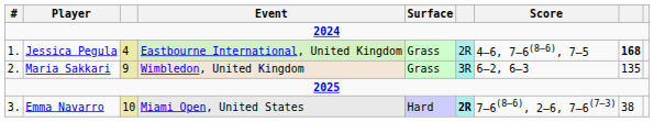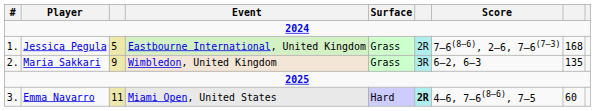 <table class="wikitable sortable nowrap">
 <tr>
 <th>#</th>
 <th>Player</th>
 <th></th>
 <th>Event</th>
 <th>Surface</th>
 <th class="unsortable"></th>
 <th class="unsortable">Score</th>
 <th></th>
 <th class="unsortable"></th>
 </tr>
 <tr>
 <td colspan=9 style=text-align:center><strong><a href='#'>2024</a></strong></td>
 </tr>
 <tr>
 <td>1.</td>
 <td> <a href='#'>Jessica Pegula</a></td>
-<td style=background:#eee8aa>4</td>
+<td style=background:#eee8aa>5</td>
 <td style=background:#d4f1c5><a href='#'>Eastbourne International</a>, United Kingdom</td>
 <td style=background:#ccffcc>Grass</td>
 <td style=background:#afeeee>2R</td>
-<td>4–6, 7–6<sup>(8–6)</sup>, 7–5</td>
-<td><strong>168</strong></td>
+<td>7–6<sup>(8–6)</sup>, 2–6, 7–6<sup>(7–3)</sup></td>
+<td>168</td>
 <td></td>
 </tr>
 <tr>
 <td>2.</td>
 <td> <a href='#'>Maria Sakkari</a></td>
 <td style=background:#eee8aa>9</td>
 <td style=background:#f3e6d7><a href='#'>Wimbledon</a>, United Kingdom</td>
 <td style=background:#ccffcc>Grass</td>
 <td style=background:#afeeee>3R</td>
 <td>6–2, 6–3</td>
 <td>135</td>
 <td></td>
 </tr>
 <tr>
 <td colspan=9 style=text-align:center><strong><a href='#'>2025</a></strong></td>
 </tr>
 <tr>
 <td>3.</td>
 <td> <a href='#'>Emma Navarro</a></td>
-<td style=background:#eee8aa>10</td>
+<td style=background:#eee8aa>11</td>
 <td style=background:#e9e9e9><a href='#'>Miami Open</a>, United States</td>
 <td style=background:#ccccff>Hard</td>
 <td style=background:#afeeee><strong>2R</strong></td>
-<td>7–6<sup>(8–6)</sup>, 2–6, 7–6<sup>(7–3)</sup></td>
-<td>38</td>
+<td>4–6, 7–6<sup>(8–6)</sup>, 7–5</td>
+<td>60</td>
 <td></td>
 </tr>
 </table>
